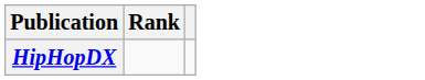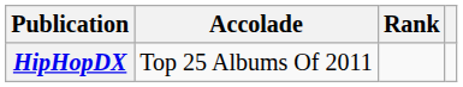 <table class="wikitable sortable plainrowheaders">
 <tr>
 <th scope="col">Publication</th>
+<th scope="col">Accolade</th>
 <th scope="col">Rank</th>
 <th scope="col" class="unsortable"></th>
 </tr>
 <tr>
 <th scope="row"><em><a href='#'>HipHopDX</a></em></th>
+<td>Top 25 Albums Of 2011</td>
 <td></td>
 <td></td>
 </tr>
 </table>
